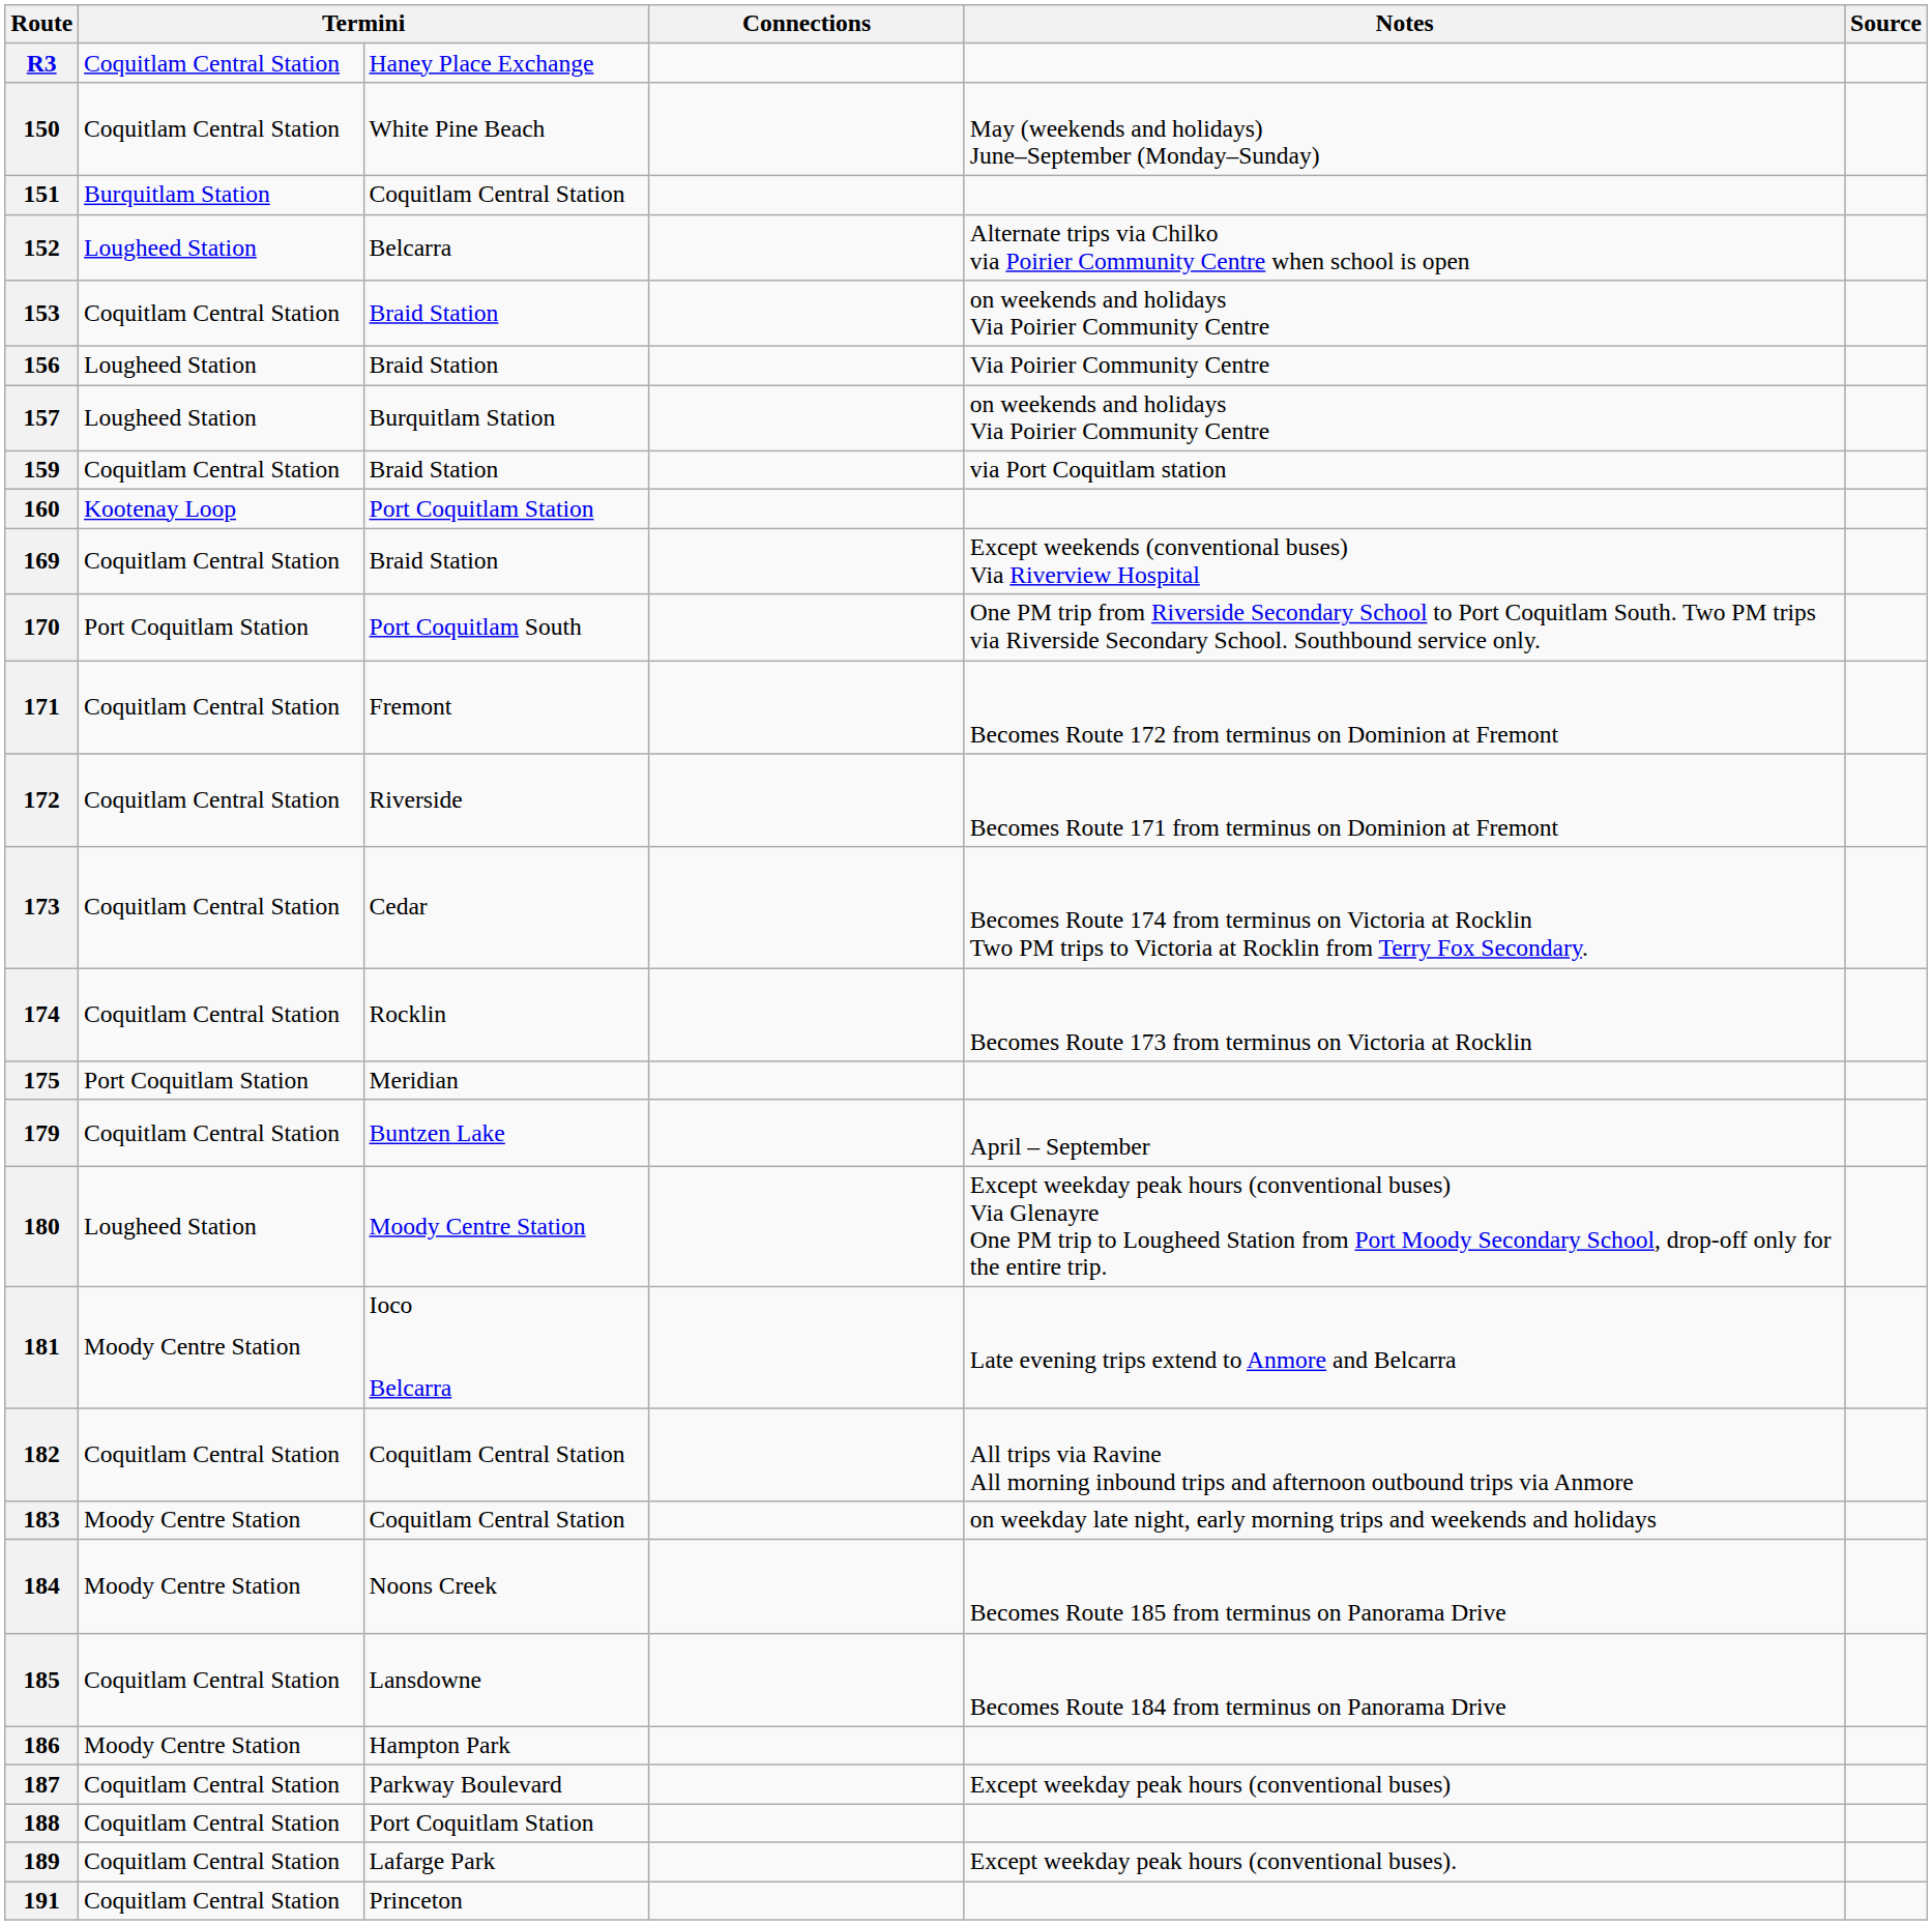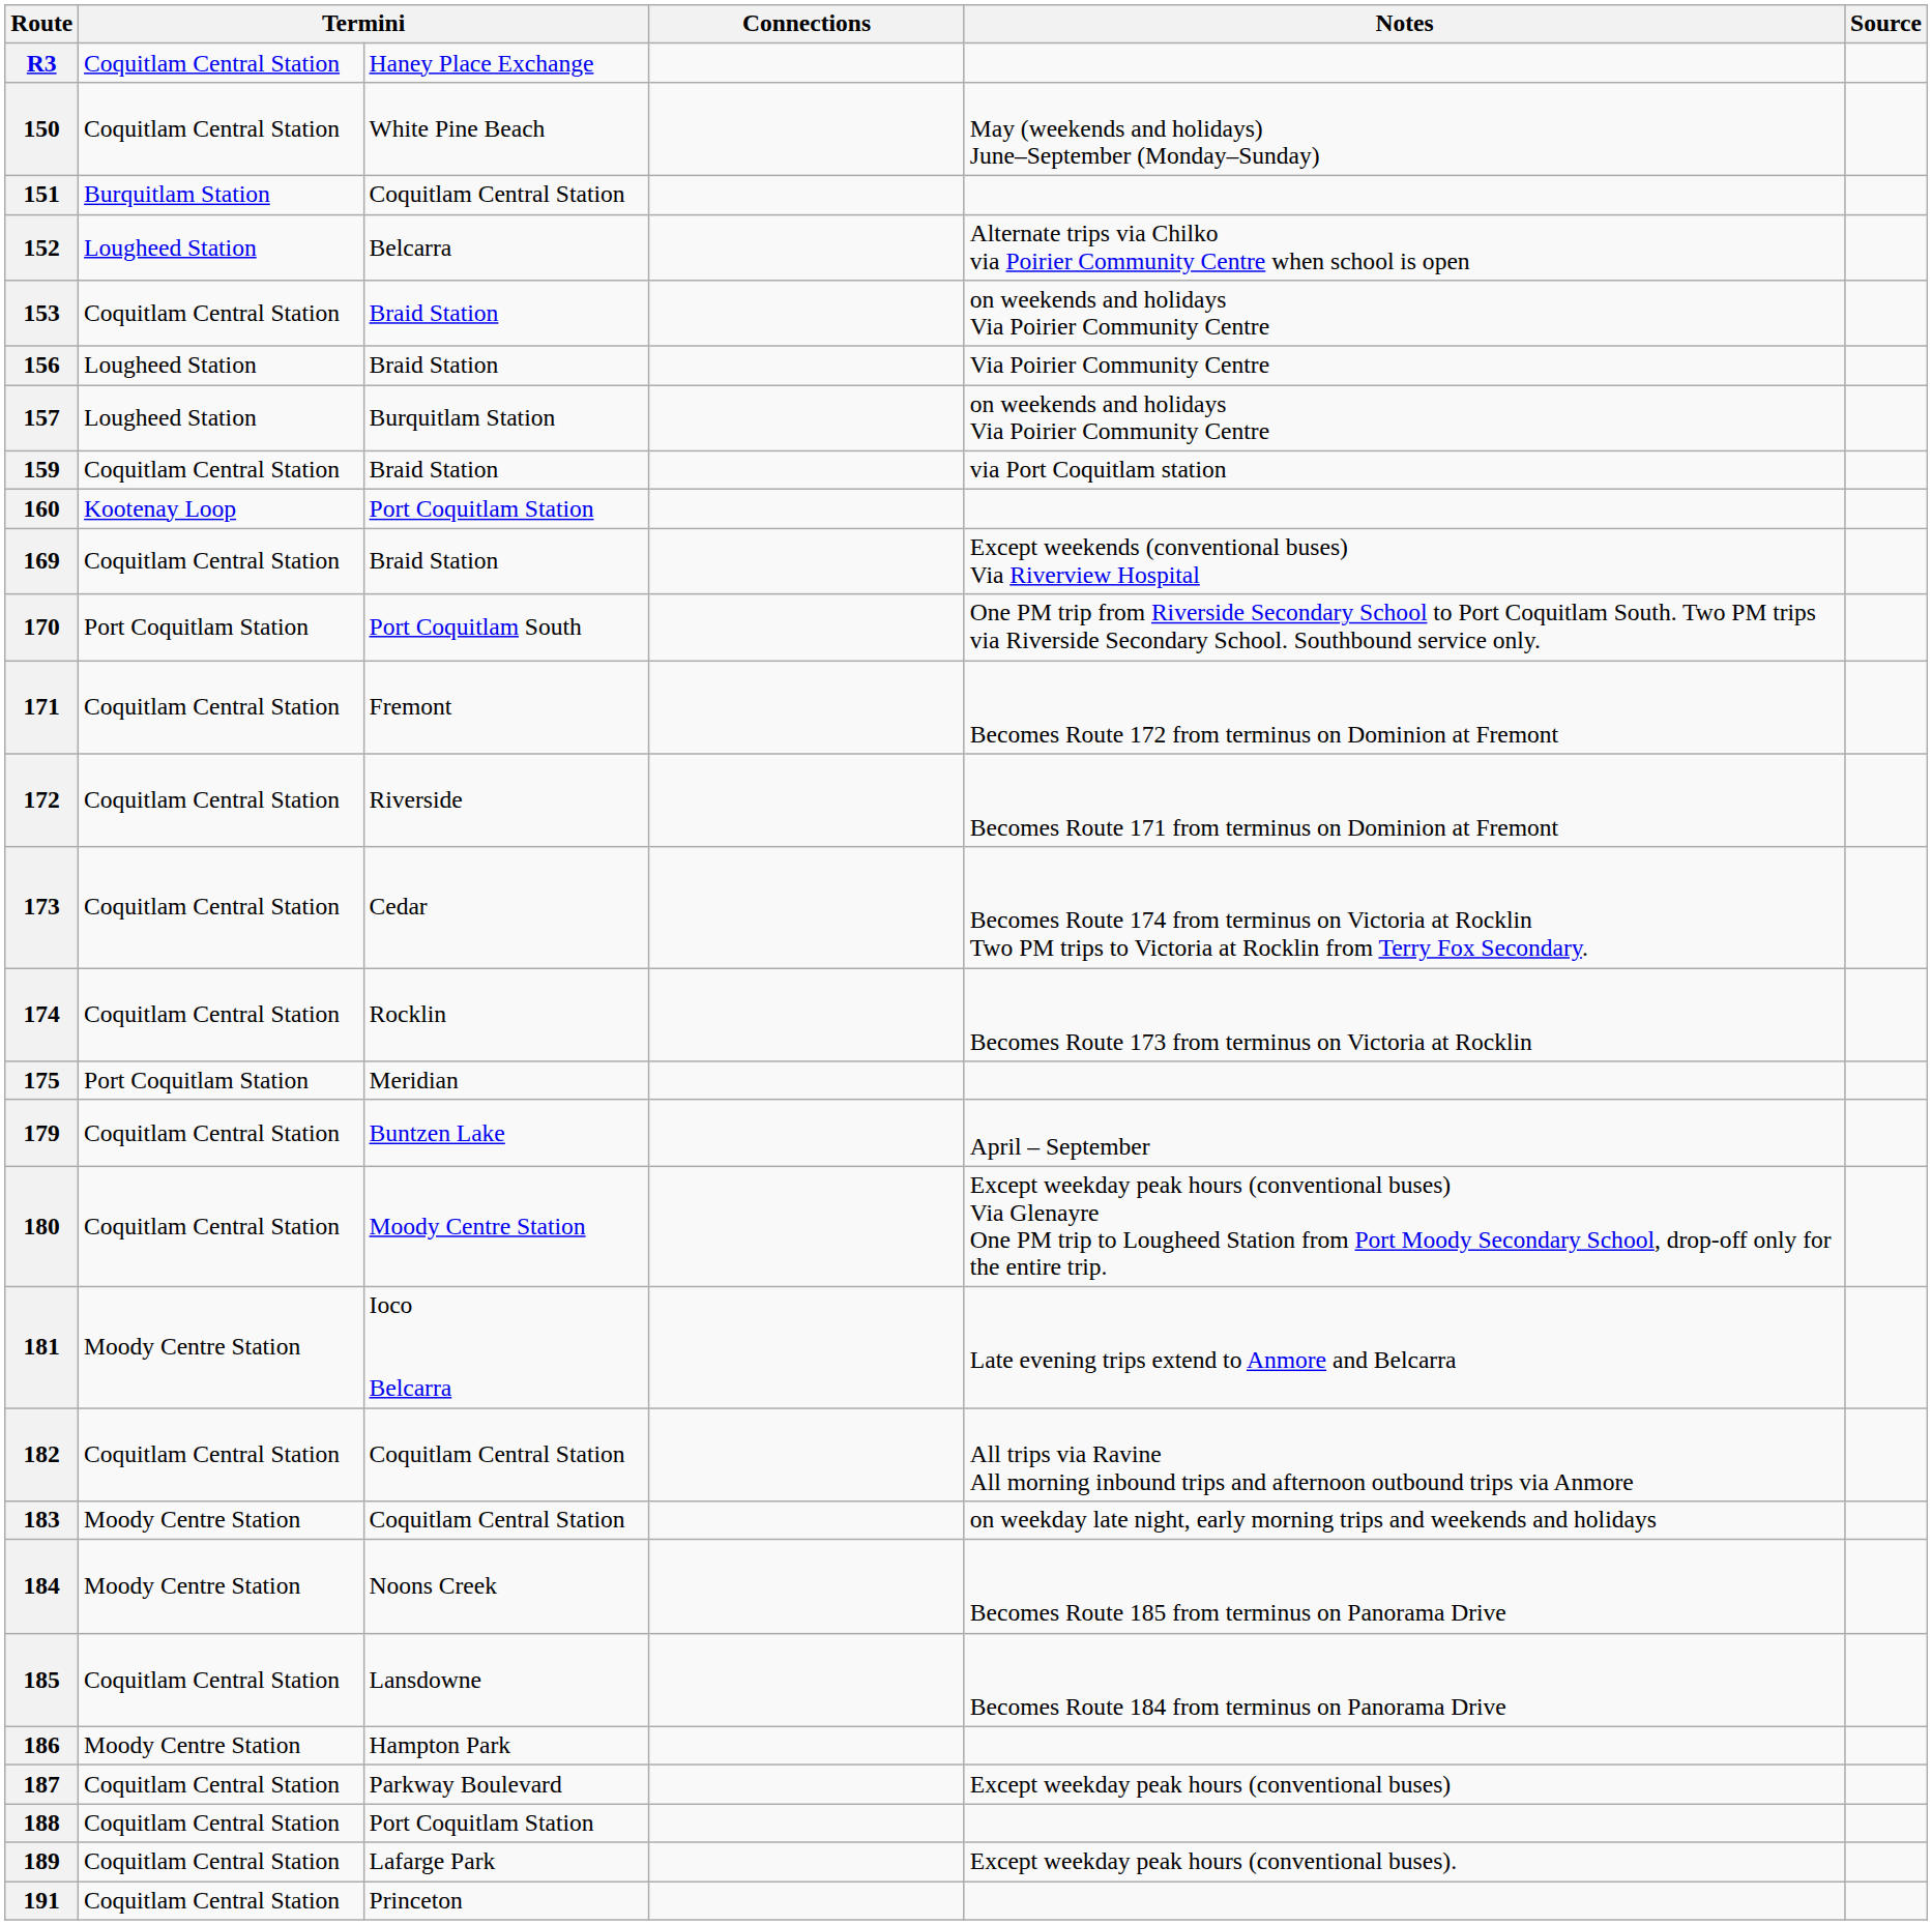 <table class="wikitable" style="width: 100%">
 <tr>
 <th width="40">Route</th>
 <th colspan=2>Termini</th>
 <th width="200">Connections</th>
 <th>Notes</th>
 <th>Source</th>
 </tr>
 <tr>
 <th><a href='#'>R3</a></th>
 <td width="180"><a href='#'>Coquitlam Central Station</a></td>
 <td width="180"><a href='#'>Haney Place Exchange</a></td>
 <td></td>
 <td></td>
 <td style="text-align: center;"></td>
 </tr>
 <tr>
 <th>150</th>
 <td width="180">Coquitlam Central Station</td>
 <td width="180">White Pine Beach</td>
 <td></td>
 <td><br>May (weekends and holidays)<br>June–September (Monday–Sunday)</td>
 <td style="text-align: center;"></td>
 </tr>
 <tr>
 <th>151</th>
 <td><a href='#'>Burquitlam Station</a></td>
 <td>Coquitlam Central Station</td>
 <td></td>
 <td></td>
 <td style="text-align: center;"></td>
 </tr>
 <tr>
 <th>152</th>
 <td><a href='#'>Lougheed Station</a></td>
 <td>Belcarra<br></td>
 <td></td>
 <td> Alternate trips via Chilko<br> via <a href='#'>Poirier Community Centre</a> when school is open</td>
 <td style="text-align: center;"></td>
 </tr>
 <tr>
 <th>153</th>
 <td>Coquitlam Central Station</td>
 <td><a href='#'>Braid Station</a></td>
 <td></td>
 <td> on weekends and holidays<br>Via Poirier Community Centre</td>
 <td style="text-align: center;"></td>
 </tr>
 <tr>
 <th>156</th>
 <td>Lougheed Station</td>
 <td>Braid Station</td>
 <td></td>
 <td>Via Poirier Community Centre</td>
 <td style="text-align: center;"></td>
 </tr>
 <tr>
 <th>157</th>
 <td>Lougheed Station</td>
 <td>Burquitlam Station</td>
 <td></td>
 <td> on weekends and holidays<br>Via Poirier Community Centre</td>
 <td style="text-align: center;"></td>
 </tr>
 <tr>
 <th>159</th>
 <td>Coquitlam Central Station</td>
 <td>Braid Station</td>
 <td></td>
 <td> via Port Coquitlam station</td>
 <td style="text-align: center;"></td>
 </tr>
 <tr>
 <th>160</th>
 <td><a href='#'>Kootenay Loop</a></td>
 <td><a href='#'>Port Coquitlam Station</a></td>
 <td></td>
 <td></td>
 <td style="text-align: center;"></td>
 </tr>
 <tr>
 <th>169</th>
 <td>Coquitlam Central Station</td>
 <td>Braid Station</td>
 <td></td>
 <td> Except weekends (conventional buses)<br>Via <a href='#'>Riverview Hospital</a></td>
 <td style="text-align: center;"></td>
 </tr>
 <tr>
 <th>170</th>
 <td>Port Coquitlam Station</td>
 <td><a href='#'>Port Coquitlam</a> South<br></td>
 <td></td>
 <td> One PM trip from <a href='#'>Riverside Secondary School</a> to Port Coquitlam South. Two PM trips via Riverside Secondary School. Southbound service only.</td>
 <td style="text-align: center;"></td>
 </tr>
 <tr>
 <th>171</th>
 <td>Coquitlam Central Station</td>
 <td>Fremont<br></td>
 <td></td>
 <td><br><br>Becomes Route 172 from terminus on Dominion at Fremont</td>
 <td style="text-align: center;"></td>
 </tr>
 <tr>
 <th>172</th>
 <td>Coquitlam Central Station</td>
 <td>Riverside<br></td>
 <td></td>
 <td><br><br>Becomes Route 171 from terminus on Dominion at Fremont</td>
 <td style="text-align: center;"></td>
 </tr>
 <tr>
 <th>173</th>
 <td>Coquitlam Central Station</td>
 <td>Cedar<br></td>
 <td></td>
 <td><br><br>Becomes Route 174 from terminus on Victoria at Rocklin<br> Two PM trips to Victoria at Rocklin from <a href='#'>Terry Fox Secondary</a>.</td>
 <td style="text-align: center;"></td>
 </tr>
 <tr>
 <th>174</th>
 <td>Coquitlam Central Station</td>
 <td>Rocklin<br></td>
 <td></td>
 <td><br><br>Becomes Route 173 from terminus on Victoria at Rocklin</td>
 <td style="text-align: center;"></td>
 </tr>
 <tr>
 <th>175</th>
 <td>Port Coquitlam Station</td>
 <td>Meridian<br></td>
 <td></td>
 <td></td>
 <td style="text-align: center;"></td>
 </tr>
 <tr>
 <th>179</th>
 <td>Coquitlam Central Station</td>
 <td><a href='#'>Buntzen Lake</a></td>
 <td></td>
 <td><br>April – September</td>
 <td style="text-align: center;"></td>
 </tr>
 <tr>
 <th>180</th>
-<td>Lougheed Station</td>
+<td>Coquitlam Central Station</td>
 <td><a href='#'>Moody Centre Station</a></td>
 <td></td>
 <td> Except weekday peak hours (conventional buses)<br>Via Glenayre<br> One PM trip to Lougheed Station from <a href='#'>Port Moody Secondary School</a>, drop-off only for the entire trip.</td>
 <td style="text-align: center;"></td>
 </tr>
 <tr>
 <th>181</th>
 <td>Moody Centre Station</td>
 <td>Ioco<br><br><br><a href='#'>Belcarra</a><br></td>
 <td></td>
 <td><br>Late evening trips extend to <a href='#'>Anmore</a> and Belcarra</td>
 <td style="text-align: center;"></td>
 </tr>
 <tr>
 <th>182</th>
 <td>Coquitlam Central Station</td>
 <td>Coquitlam Central Station</td>
 <td></td>
 <td><br>All trips via Ravine<br>All morning inbound trips and afternoon outbound trips via Anmore</td>
 <td style="text-align: center;"></td>
 </tr>
 <tr>
 <th>183</th>
 <td>Moody Centre Station</td>
 <td>Coquitlam Central Station</td>
 <td></td>
 <td> on weekday late night, early morning trips and weekends and holidays</td>
 <td style="text-align: center;"></td>
 </tr>
 <tr>
 <th>184</th>
 <td>Moody Centre Station</td>
 <td>Noons Creek<br></td>
 <td></td>
 <td><br> <br>Becomes Route 185 from terminus on Panorama Drive</td>
 <td style="text-align: center;"></td>
 </tr>
 <tr>
 <th>185</th>
 <td>Coquitlam Central Station</td>
 <td>Lansdowne<br></td>
 <td></td>
 <td><br><br>Becomes Route 184 from terminus on Panorama Drive</td>
 <td style="text-align: center;"></td>
 </tr>
 <tr>
 <th>186</th>
 <td>Moody Centre Station</td>
 <td>Hampton Park<br></td>
 <td></td>
 <td></td>
 <td style="text-align: center;"></td>
 </tr>
 <tr>
 <th>187</th>
 <td>Coquitlam Central Station</td>
 <td>Parkway Boulevard<br></td>
 <td></td>
 <td> Except weekday peak hours (conventional buses)</td>
 <td style="text-align: center;"></td>
 </tr>
 <tr>
 <th>188</th>
 <td>Coquitlam Central Station</td>
 <td>Port Coquitlam Station</td>
 <td></td>
 <td></td>
 <td style="text-align: center;"></td>
 </tr>
 <tr>
 <th>189</th>
 <td>Coquitlam Central Station</td>
 <td>Lafarge Park<br></td>
 <td></td>
 <td> Except weekday peak hours (conventional buses).</td>
 <td style="text-align: center;"></td>
 </tr>
 <tr>
 <th>191</th>
 <td>Coquitlam Central Station</td>
 <td>Princeton<br></td>
 <td></td>
 <td></td>
 <td style="text-align: center;"></td>
 </tr>
 </table>
